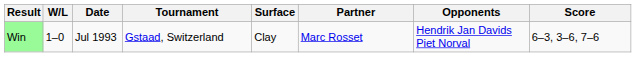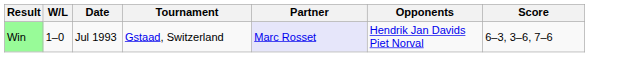 <table class="sortable wikitable">
 <tr>
 <th style="width:40px">Result</th>
 <th style="width:35px" class="unsortable">W/L</th>
 <th style="width:65px">Date</th>
 <th style="width:180px">Tournament</th>
-<th style="width:60px">Surface</th>
 <th style="width:160px">Partner</th>
 <th style="width:160px">Opponents</th>
 <th style="width:140px" class="unsortable">Score</th>
 </tr>
 <tr>
 <td style="background:#98fb98;">Win</td>
 <td>1–0</td>
 <td>Jul 1993</td>
 <td><a href='#'>Gstaad</a>, Switzerland</td>
-<td>Clay</td>
-<td> <a href='#'>Marc Rosset</a></td>
+<td style="background: lavender;"> <a href='#'>Marc Rosset</a></td>
 <td> <a href='#'>Hendrik Jan Davids</a> <br>  <a href='#'>Piet Norval</a></td>
 <td>6–3, 3–6, 7–6</td>
 </tr>
 </table>
